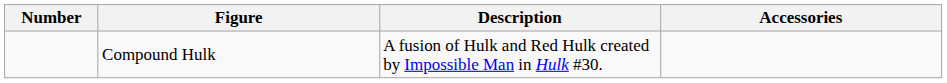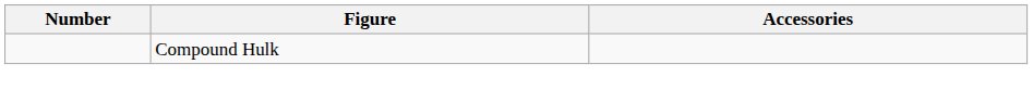 <table class="wikitable" width="70%">
 <tr>
 <th width=10%>Number</th>
 <th width=30%>Figure</th>
-<th width=30%>Description</th>
 <th width=30%>Accessories</th>
 </tr>
 <tr>
 <td></td>
 <td>Compound Hulk</td>
-<td>A fusion of Hulk and Red Hulk created by <a href='#'>Impossible Man</a> in <em><a href='#'>Hulk</a></em> #30.</td>
 <td></td>
 </tr>
 </table>
